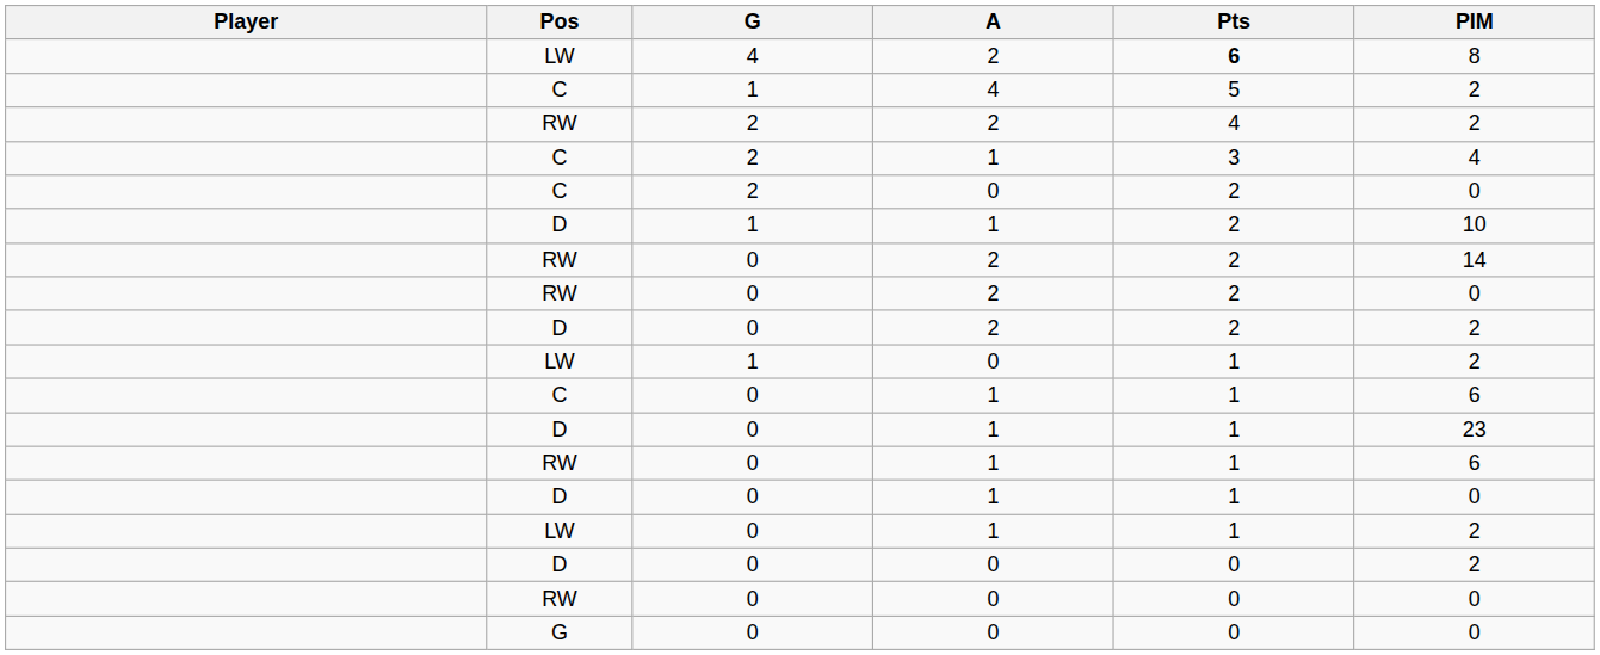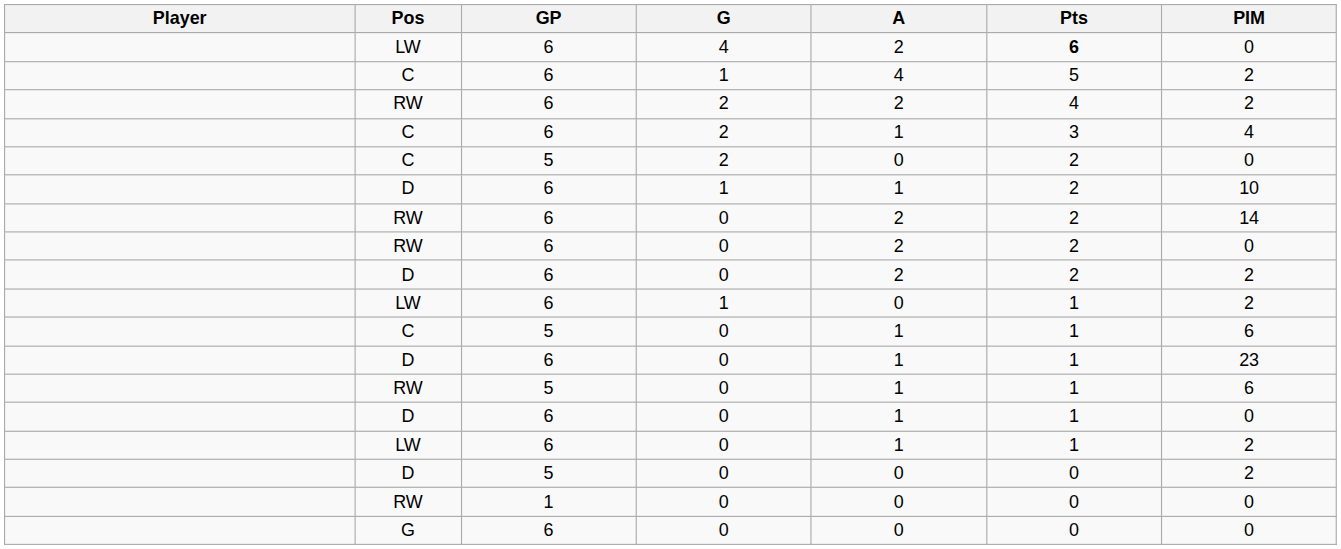 <table class="wikitable sortable" width="60%">
 <tr ALIGN="center">
 <th bgcolor="#DDDDFF" width="10%">Player</th>
 <th bgcolor="#DDDDFF" width="3%" title="Position">Pos</th>
+<th bgcolor="#DDDDFF" width="5%" title="Games played">GP</th>
 <th bgcolor="#DDDDFF" width="5%" title="Goals">G</th>
 <th bgcolor="#DDDDFF" width="5%" title="Assists">A</th>
 <th bgcolor="#DDDDFF" width="5%" title="Points">Pts</th>
 <th bgcolor="#DDDDFF" width="5%" title="Penalties in Minutes">PIM</th>
 </tr>
 <tr align="center">
 <td align="right"></td>
 <td>LW</td>
+<td>6</td>
 <td>4</td>
 <td>2</td>
 <td><strong>6</strong></td>
-<td>8</td>
+<td>0</td>
 </tr>
 <tr align="center">
 <td align="right"></td>
 <td>C</td>
+<td>6</td>
 <td>1</td>
 <td>4</td>
 <td>5</td>
 <td>2</td>
 </tr>
 <tr align="center">
 <td align="right"></td>
 <td>RW</td>
+<td>6</td>
 <td>2</td>
 <td>2</td>
 <td>4</td>
 <td>2</td>
 </tr>
 <tr align="center">
 <td align="right"></td>
 <td>C</td>
+<td>6</td>
 <td>2</td>
 <td>1</td>
 <td>3</td>
 <td>4</td>
 </tr>
 <tr align="center">
 <td align="right"></td>
 <td>C</td>
+<td>5</td>
 <td>2</td>
 <td>0</td>
 <td>2</td>
 <td>0</td>
 </tr>
 <tr align="center">
 <td align="right"></td>
 <td>D</td>
+<td>6</td>
 <td>1</td>
 <td>1</td>
 <td>2</td>
 <td>10</td>
 </tr>
 <tr align="center">
 <td align="right"></td>
 <td>RW</td>
+<td>6</td>
 <td>0</td>
 <td>2</td>
 <td>2</td>
 <td>14</td>
 </tr>
 <tr align="center">
 <td align="right"></td>
 <td>RW</td>
+<td>6</td>
 <td>0</td>
 <td>2</td>
 <td>2</td>
 <td>0</td>
 </tr>
 <tr align="center">
 <td align="right"></td>
 <td>D</td>
+<td>6</td>
 <td>0</td>
 <td>2</td>
 <td>2</td>
 <td>2</td>
 </tr>
 <tr align="center">
 <td align="right"></td>
 <td>LW</td>
+<td>6</td>
 <td>1</td>
 <td>0</td>
 <td>1</td>
 <td>2</td>
 </tr>
 <tr align="center">
 <td align="right"></td>
 <td>C</td>
+<td>5</td>
 <td>0</td>
 <td>1</td>
 <td>1</td>
 <td>6</td>
 </tr>
 <tr align="center">
 <td align="right"></td>
 <td>D</td>
+<td>6</td>
 <td>0</td>
 <td>1</td>
 <td>1</td>
 <td>23</td>
 </tr>
 <tr align="center">
 <td align="right"></td>
 <td>RW</td>
+<td>5</td>
 <td>0</td>
 <td>1</td>
 <td>1</td>
 <td>6</td>
 </tr>
 <tr align="center">
 <td align="right"></td>
 <td>D</td>
+<td>6</td>
 <td>0</td>
 <td>1</td>
 <td>1</td>
 <td>0</td>
 </tr>
 <tr align="center">
 <td align="right"></td>
 <td>LW</td>
+<td>6</td>
 <td>0</td>
 <td>1</td>
 <td>1</td>
 <td>2</td>
 </tr>
 <tr align="center">
 <td align="right"></td>
 <td>D</td>
+<td>5</td>
 <td>0</td>
 <td>0</td>
 <td>0</td>
 <td>2</td>
 </tr>
 <tr align="center">
 <td align="right"></td>
 <td>RW</td>
+<td>1</td>
 <td>0</td>
 <td>0</td>
 <td>0</td>
 <td>0</td>
 </tr>
 <tr align="center">
 <td align="right"></td>
 <td>G</td>
+<td>6</td>
 <td>0</td>
 <td>0</td>
 <td>0</td>
 <td>0</td>
 </tr>
 </table>
